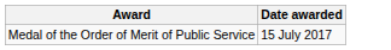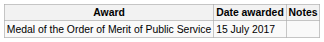 <table class="wikitable">
 <tr>
 <th> Award</th>
 <th>Date awarded</th>
+<th>Notes</th>
 </tr>
 <tr>
 <td> Medal of the Order of Merit of Public Service</td>
 <td>15 July 2017</td>
+<td></td>
 </tr>
 </table>
